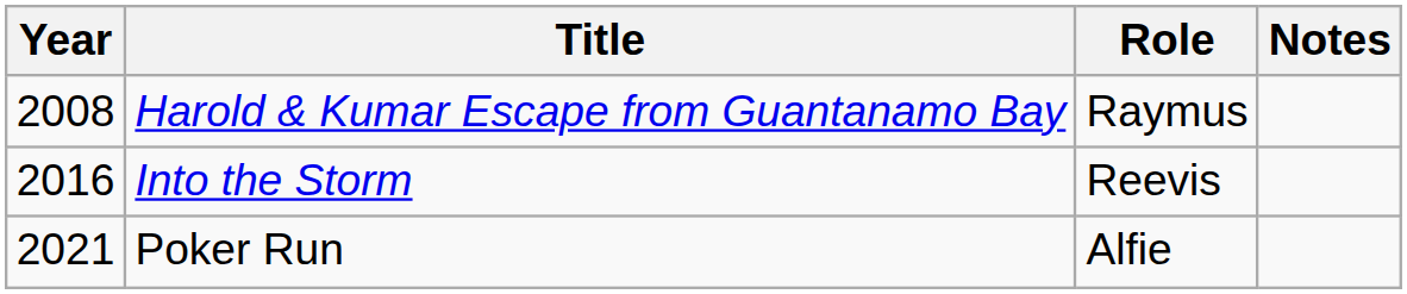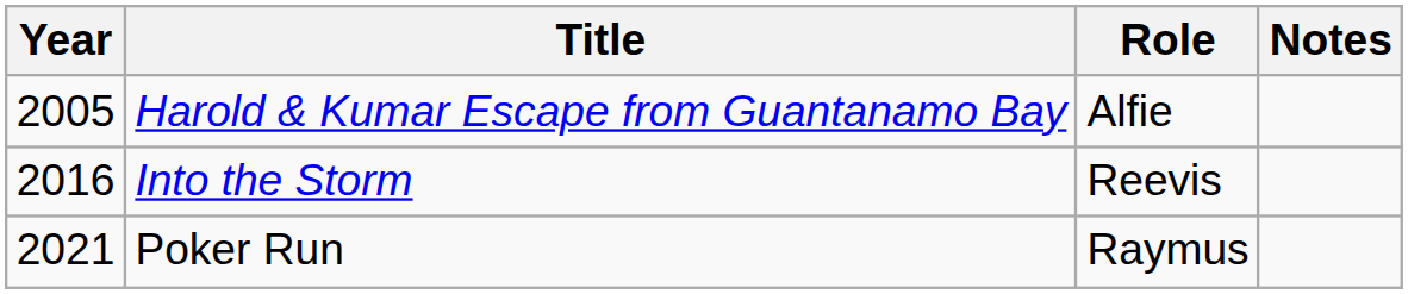 <table class="wikitable">
 <tr>
 <th>Year</th>
 <th>Title</th>
 <th>Role</th>
 <th>Notes</th>
 </tr>
 <tr>
-<td>2008</td>
+<td>2005</td>
 <td><em><a href='#'>Harold & Kumar Escape from Guantanamo Bay</a></em></td>
-<td>Raymus</td>
+<td>Alfie</td>
 <td></td>
 </tr>
 <tr>
 <td>2016</td>
 <td><em><a href='#'>Into the Storm</a></em></td>
 <td>Reevis</td>
 <td></td>
 </tr>
 <tr>
 <td>2021</td>
 <td>Poker Run</td>
-<td>Alfie</td>
+<td>Raymus</td>
 <td></td>
 </tr>
 </table>
